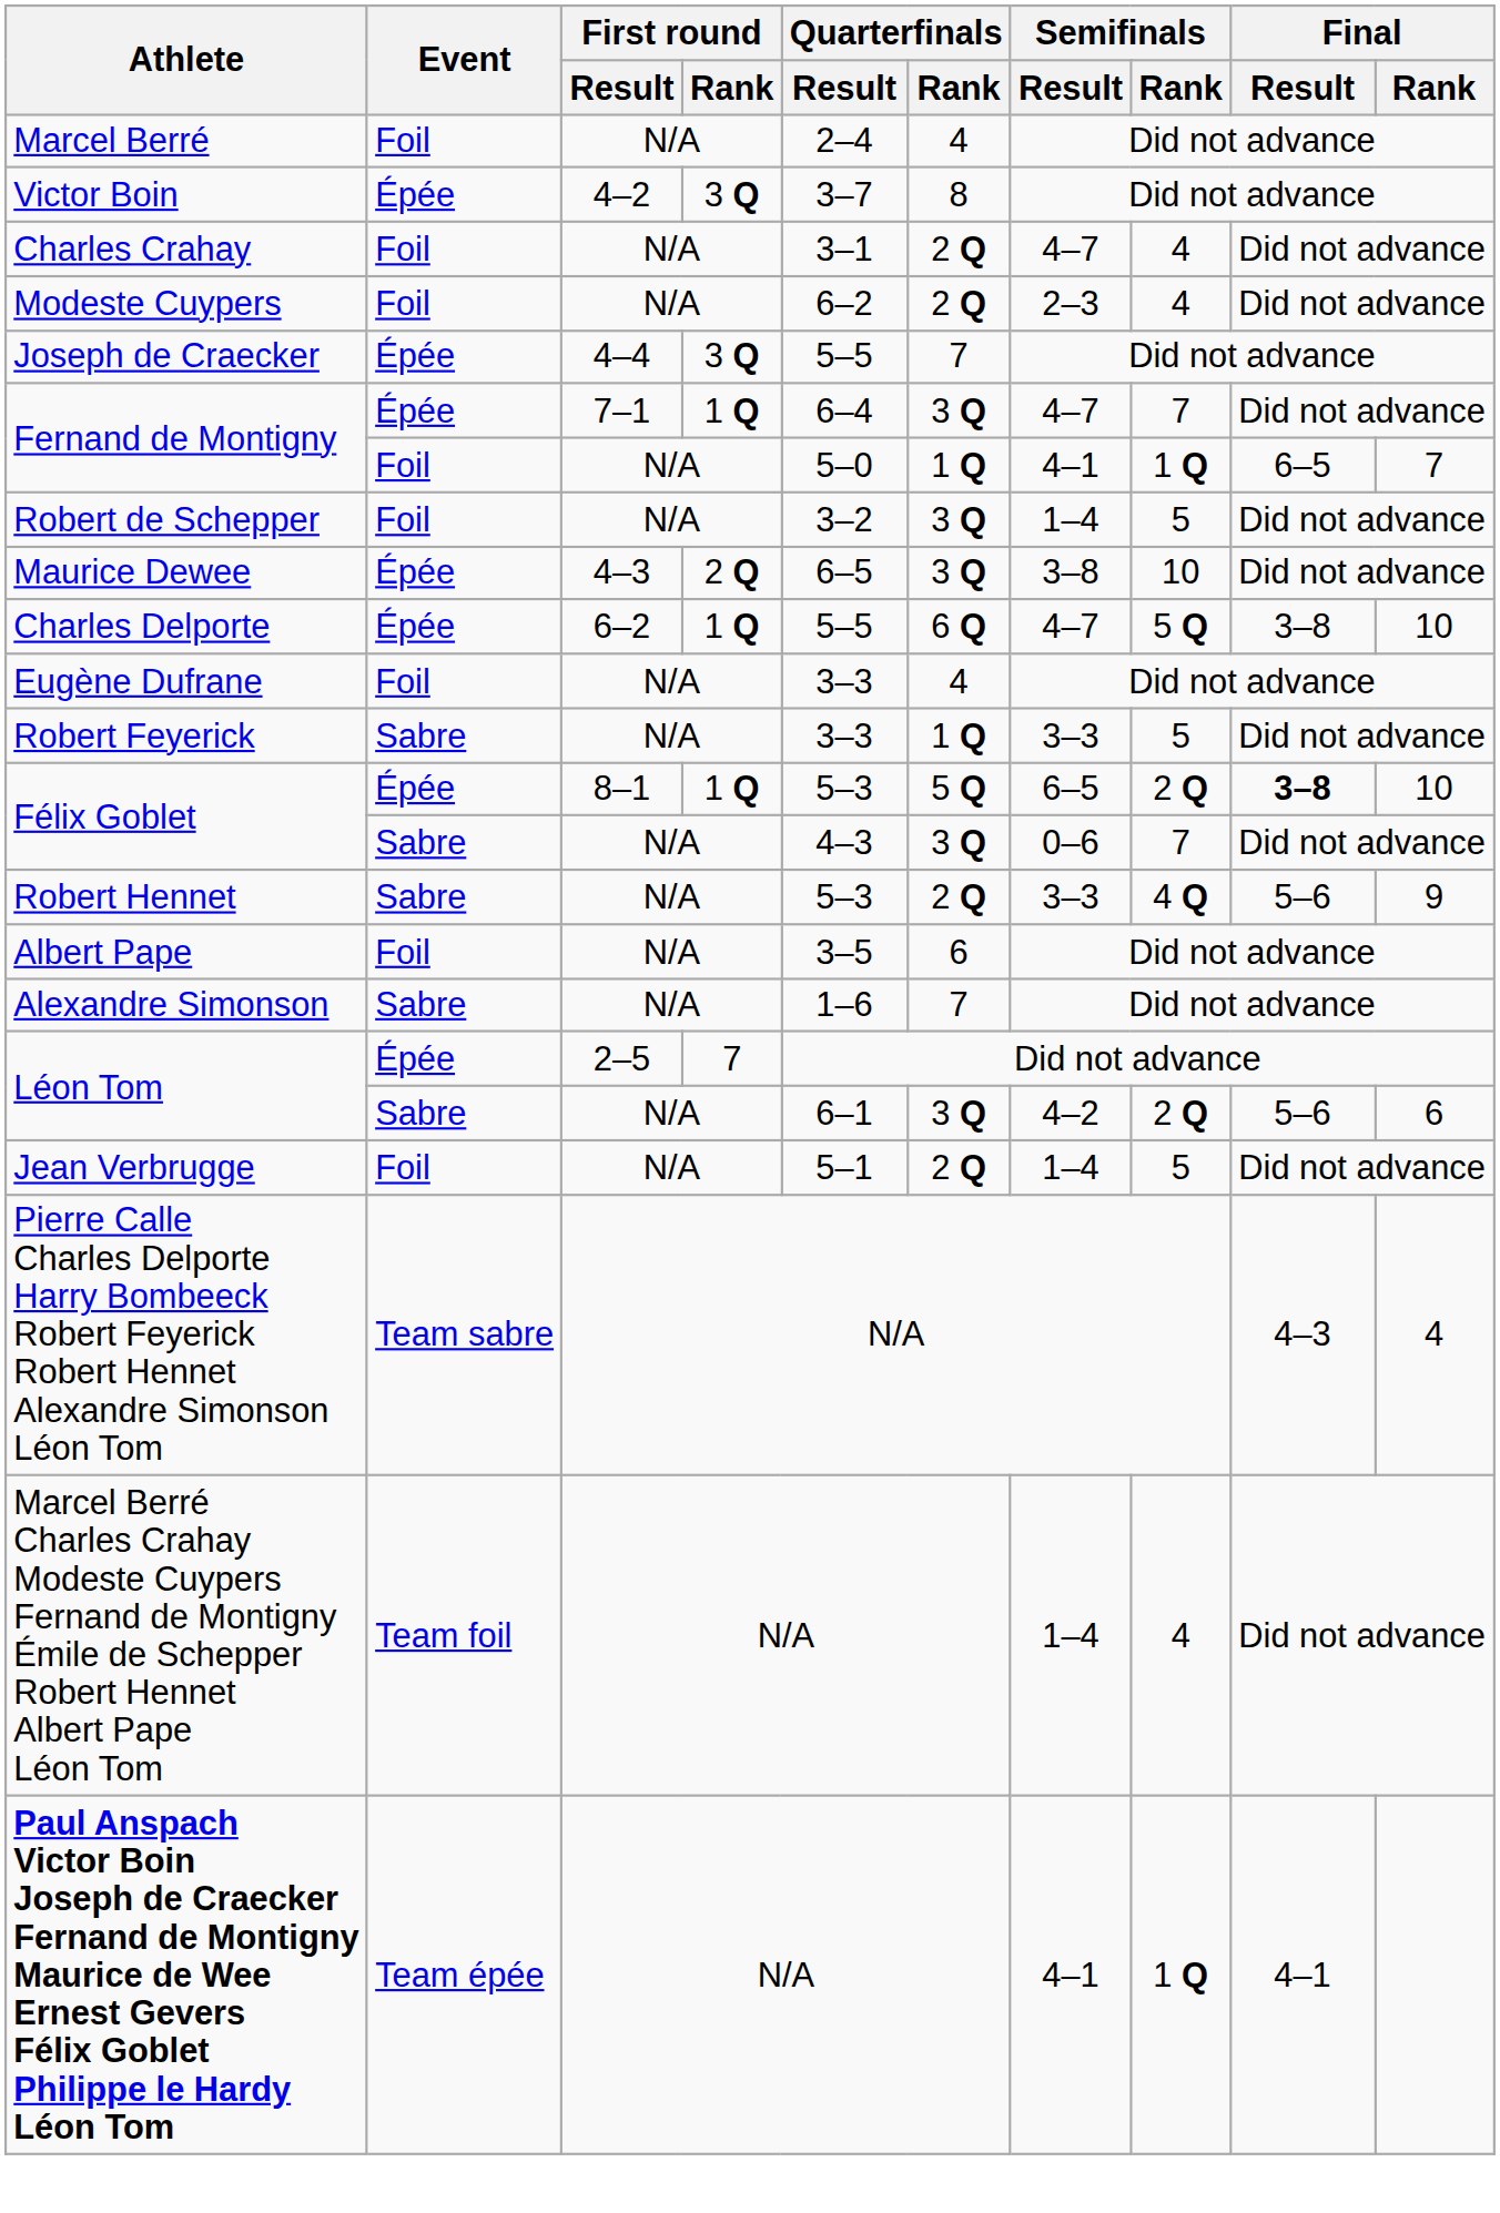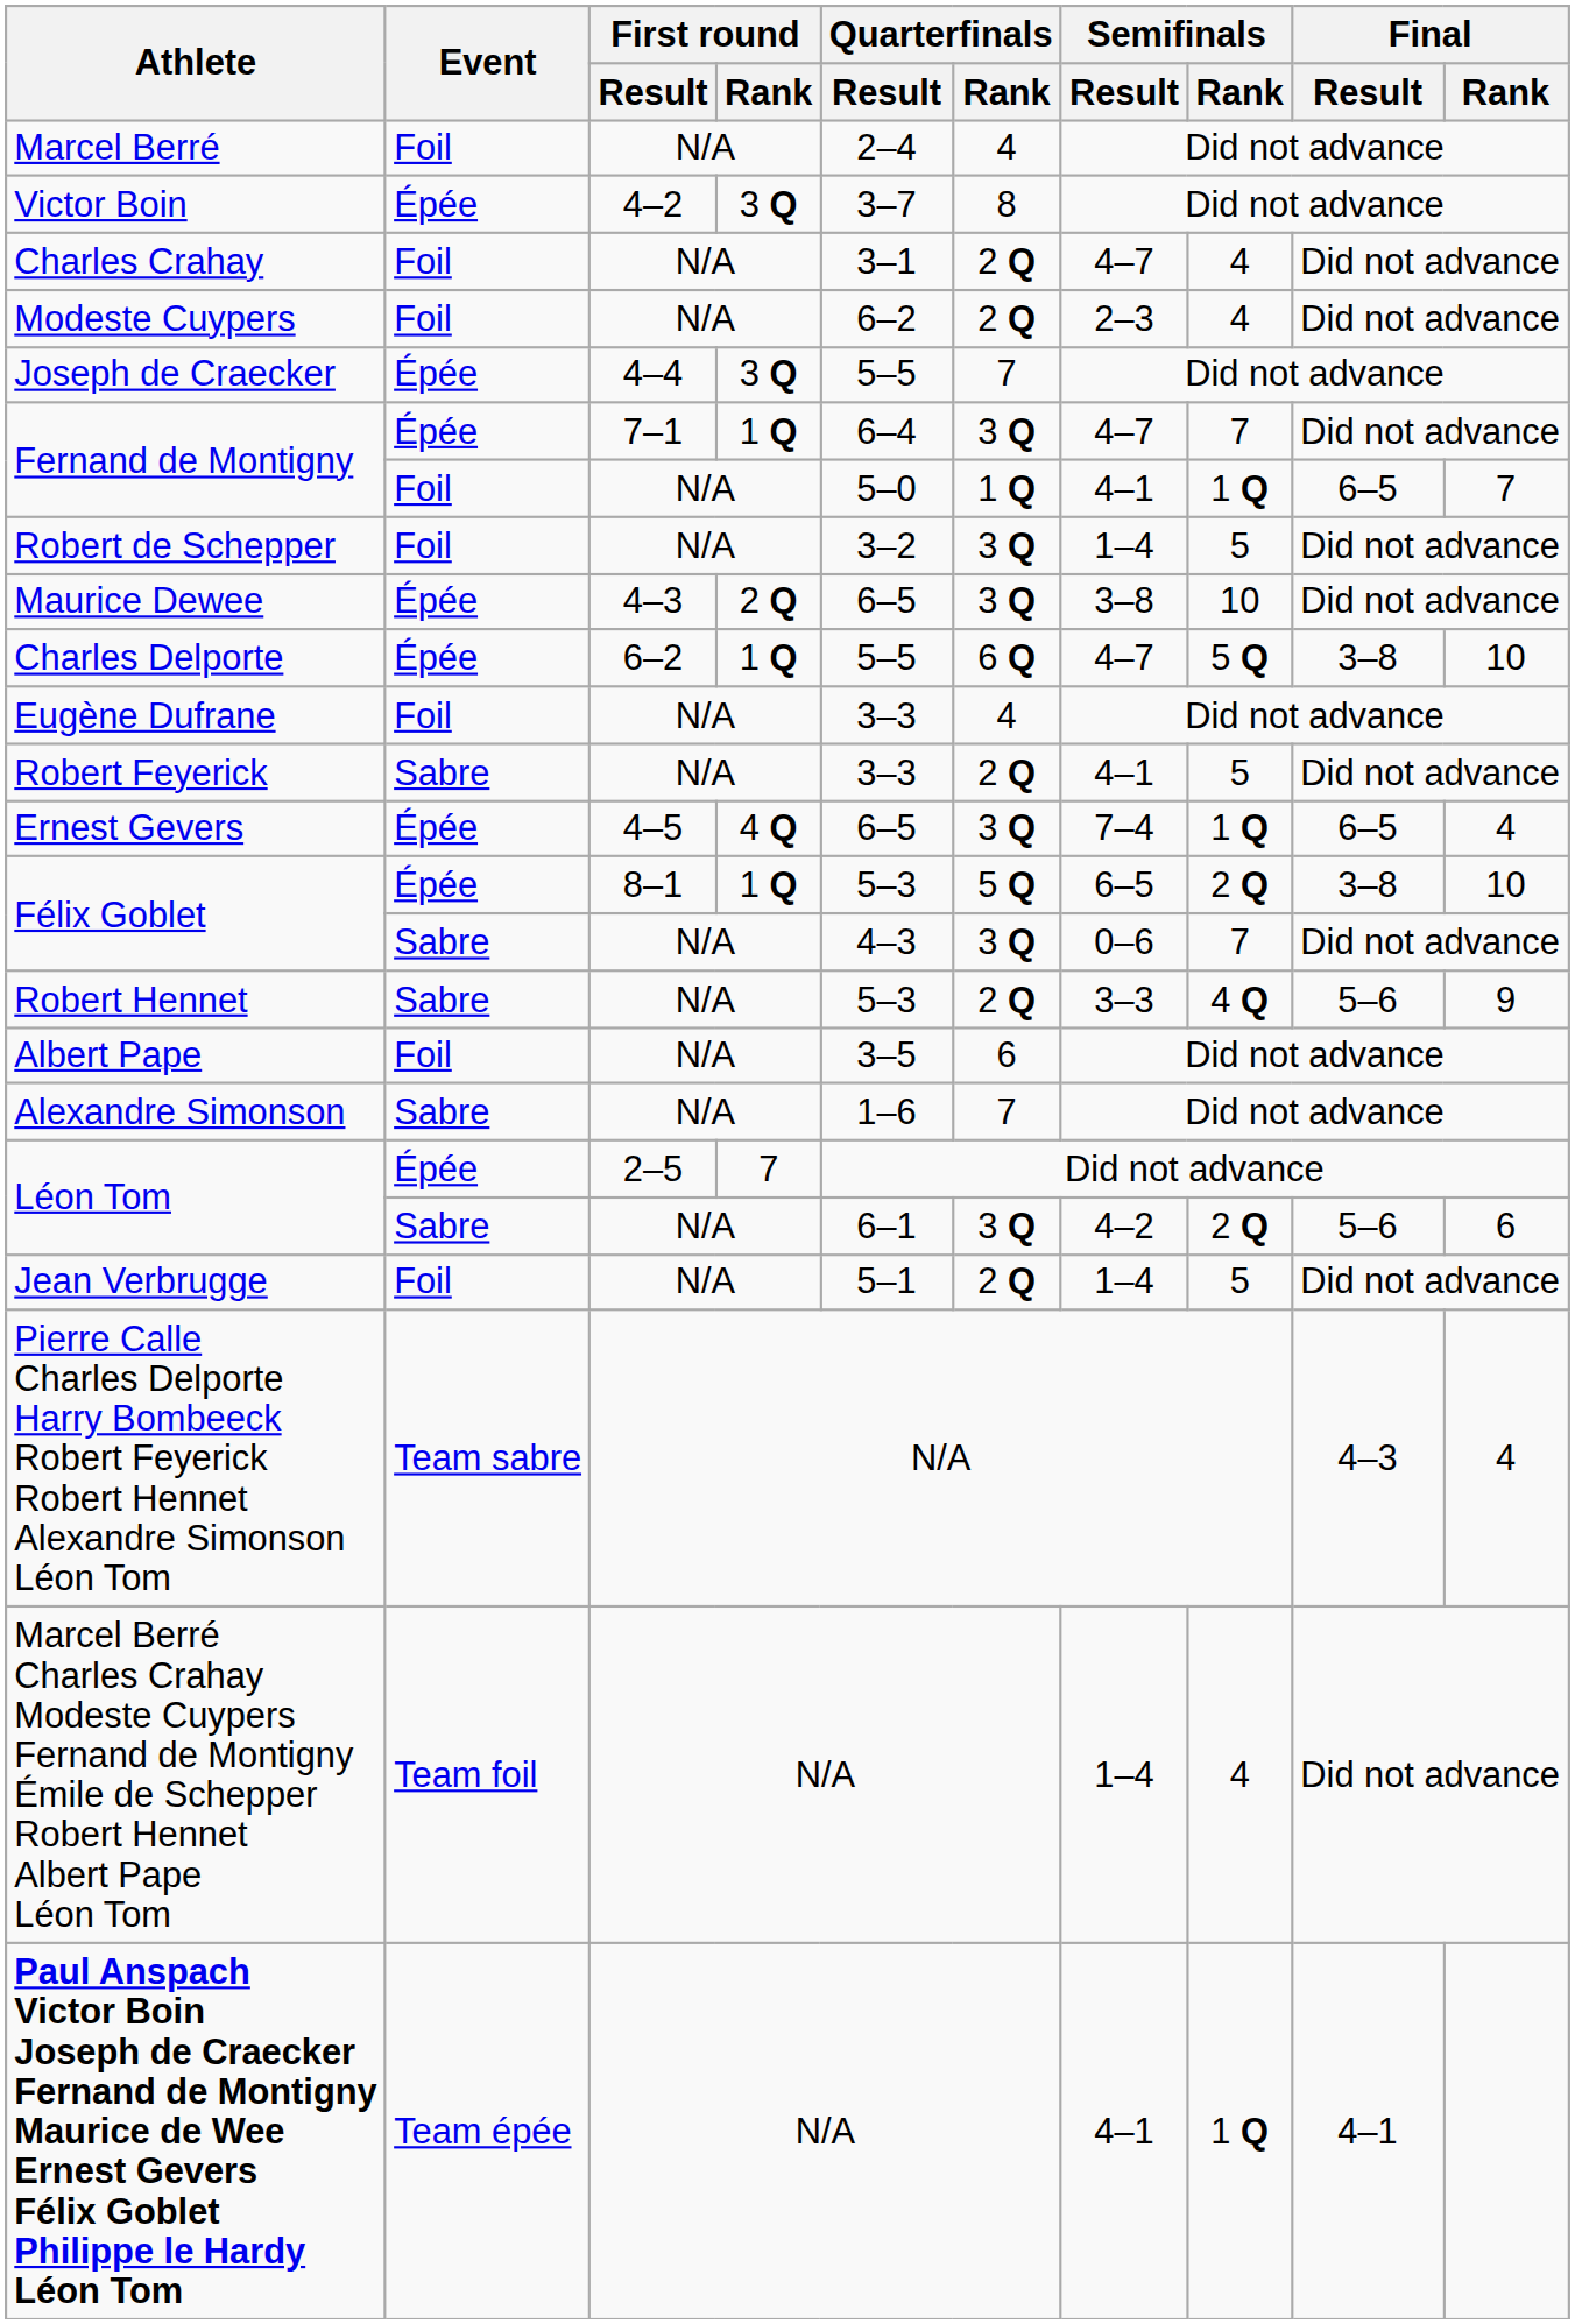 <table class=wikitable style="font-size:90%">
 <tr>
 <th rowspan=2>Athlete</th>
 <th rowspan=2>Event</th>
 <th colspan=2>First round</th>
 <th colspan=2>Quarterfinals</th>
 <th colspan=2>Semifinals</th>
 <th colspan=2>Final</th>
 </tr>
 <tr>
 <th>Result</th>
 <th>Rank</th>
 <th>Result</th>
 <th>Rank</th>
 <th>Result</th>
 <th>Rank</th>
 <th>Result</th>
 <th>Rank</th>
 </tr>
 <tr>
 <td><a href='#'>Marcel Berré</a></td>
 <td><a href='#'>Foil</a></td>
 <td align=center colspan=2>N/A</td>
 <td align=center>2–4</td>
 <td align=center>4</td>
 <td align=center colspan=4>Did not advance</td>
 </tr>
 <tr>
 <td><a href='#'>Victor Boin</a></td>
 <td><a href='#'>Épée</a></td>
 <td align=center>4–2</td>
 <td align=center>3 <strong>Q</strong></td>
 <td align=center>3–7</td>
 <td align=center>8</td>
 <td align=center colspan=4>Did not advance</td>
 </tr>
 <tr>
 <td><a href='#'>Charles Crahay</a></td>
 <td><a href='#'>Foil</a></td>
 <td align=center colspan=2>N/A</td>
 <td align=center>3–1</td>
 <td align=center>2 <strong>Q</strong></td>
 <td align=center>4–7</td>
 <td align=center>4</td>
 <td align=center colspan=2>Did not advance</td>
 </tr>
 <tr>
 <td><a href='#'>Modeste Cuypers</a></td>
 <td><a href='#'>Foil</a></td>
 <td align=center colspan=2>N/A</td>
 <td align=center>6–2</td>
 <td align=center>2 <strong>Q</strong></td>
 <td align=center>2–3</td>
 <td align=center>4</td>
 <td align=center colspan=2>Did not advance</td>
 </tr>
 <tr>
 <td><a href='#'>Joseph de Craecker</a></td>
 <td><a href='#'>Épée</a></td>
 <td align=center>4–4</td>
 <td align=center>3 <strong>Q</strong></td>
 <td align=center>5–5</td>
 <td align=center>7</td>
 <td align=center colspan=4>Did not advance</td>
 </tr>
 <tr>
 <td rowspan=2><a href='#'>Fernand de Montigny</a></td>
 <td><a href='#'>Épée</a></td>
 <td align=center>7–1</td>
 <td align=center>1 <strong>Q</strong></td>
 <td align=center>6–4</td>
 <td align=center>3 <strong>Q</strong></td>
 <td align=center>4–7</td>
 <td align=center>7</td>
 <td align=center colspan=2>Did not advance</td>
 </tr>
 <tr>
 <td><a href='#'>Foil</a></td>
 <td align=center colspan=2>N/A</td>
 <td align=center>5–0</td>
 <td align=center>1 <strong>Q</strong></td>
 <td align=center>4–1</td>
 <td align=center>1 <strong>Q</strong></td>
 <td align=center>6–5</td>
 <td align=center>7</td>
 </tr>
 <tr>
 <td><a href='#'>Robert de Schepper</a></td>
 <td><a href='#'>Foil</a></td>
 <td align=center colspan=2>N/A</td>
 <td align=center>3–2</td>
 <td align=center>3 <strong>Q</strong></td>
 <td align=center>1–4</td>
 <td align=center>5</td>
 <td align=center colspan=2>Did not advance</td>
 </tr>
 <tr>
 <td><a href='#'>Maurice Dewee</a></td>
 <td><a href='#'>Épée</a></td>
 <td align=center>4–3</td>
 <td align=center>2 <strong>Q</strong></td>
 <td align=center>6–5</td>
 <td align=center>3 <strong>Q</strong></td>
 <td align=center>3–8</td>
 <td align=center>10</td>
 <td align=center colspan=2>Did not advance</td>
 </tr>
 <tr>
 <td><a href='#'>Charles Delporte</a></td>
 <td><a href='#'>Épée</a></td>
 <td align=center>6–2</td>
 <td align=center>1 <strong>Q</strong></td>
 <td align=center>5–5</td>
 <td align=center>6 <strong>Q</strong></td>
 <td align=center>4–7</td>
 <td align=center>5 <strong>Q</strong></td>
 <td align=center>3–8</td>
 <td align=center>10</td>
 </tr>
 <tr>
 <td><a href='#'>Eugène Dufrane</a></td>
 <td><a href='#'>Foil</a></td>
 <td align=center colspan=2>N/A</td>
 <td align=center>3–3</td>
 <td align=center>4</td>
 <td align=center colspan=4>Did not advance</td>
 </tr>
 <tr>
 <td><a href='#'>Robert Feyerick</a></td>
 <td><a href='#'>Sabre</a></td>
 <td align=center colspan=2>N/A</td>
 <td align=center>3–3</td>
-<td align=center>1 <strong>Q</strong></td>
-<td align=center>3–3</td>
+<td align=center>2 <strong>Q</strong></td>
+<td align=center>4–1</td>
 <td align=center>5</td>
 <td align=center colspan=2>Did not advance</td>
+</tr>
+<tr>
+<td><a href='#'>Ernest Gevers</a></td>
+<td><a href='#'>Épée</a></td>
+<td align=center>4–5</td>
+<td align=center>4 <strong>Q</strong></td>
+<td align=center>6–5</td>
+<td align=center>3 <strong>Q</strong></td>
+<td align=center>7–4</td>
+<td align=center>1 <strong>Q</strong></td>
+<td align=center>6–5</td>
+<td align=center>4</td>
 </tr>
 <tr>
 <td rowspan=2><a href='#'>Félix Goblet</a></td>
 <td><a href='#'>Épée</a></td>
 <td align=center>8–1</td>
 <td align=center>1 <strong>Q</strong></td>
 <td align=center>5–3</td>
 <td align=center>5 <strong>Q</strong></td>
 <td align=center>6–5</td>
 <td align=center>2 <strong>Q</strong></td>
-<td align=center><strong>3–8</strong></td>
+<td align=center>3–8</td>
 <td align=center>10</td>
 </tr>
 <tr>
 <td><a href='#'>Sabre</a></td>
 <td align=center colspan=2>N/A</td>
 <td align=center>4–3</td>
 <td align=center>3 <strong>Q</strong></td>
 <td align=center>0–6</td>
 <td align=center>7</td>
 <td align=center colspan=2>Did not advance</td>
 </tr>
 <tr>
 <td><a href='#'>Robert Hennet</a></td>
 <td><a href='#'>Sabre</a></td>
 <td align=center colspan=2>N/A</td>
 <td align=center>5–3</td>
 <td align=center>2 <strong>Q</strong></td>
 <td align=center>3–3</td>
 <td align=center>4 <strong>Q</strong></td>
 <td align=center>5–6</td>
 <td align=center>9</td>
 </tr>
 <tr>
 <td><a href='#'>Albert Pape</a></td>
 <td><a href='#'>Foil</a></td>
 <td align=center colspan=2>N/A</td>
 <td align=center>3–5</td>
 <td align=center>6</td>
 <td align=center colspan=4>Did not advance</td>
 </tr>
 <tr>
 <td><a href='#'>Alexandre Simonson</a></td>
 <td><a href='#'>Sabre</a></td>
 <td align=center colspan=2>N/A</td>
 <td align=center>1–6</td>
 <td align=center>7</td>
 <td align=center colspan=4>Did not advance</td>
 </tr>
 <tr>
 <td rowspan=2><a href='#'>Léon Tom</a></td>
 <td><a href='#'>Épée</a></td>
 <td align=center>2–5</td>
 <td align=center>7</td>
 <td align=center colspan=6>Did not advance</td>
 </tr>
 <tr>
 <td><a href='#'>Sabre</a></td>
 <td align=center colspan=2>N/A</td>
 <td align=center>6–1</td>
 <td align=center>3 <strong>Q</strong></td>
 <td align=center>4–2</td>
 <td align=center>2 <strong>Q</strong></td>
 <td align=center>5–6</td>
 <td align=center>6</td>
 </tr>
 <tr>
 <td><a href='#'>Jean Verbrugge</a></td>
 <td><a href='#'>Foil</a></td>
 <td align=center colspan=2>N/A</td>
 <td align=center>5–1</td>
 <td align=center>2 <strong>Q</strong></td>
 <td align=center>1–4</td>
 <td align=center>5</td>
 <td align=center colspan=2>Did not advance</td>
 </tr>
 <tr>
 <td><a href='#'>Pierre Calle</a> <br> Charles Delporte <br> <a href='#'>Harry Bombeeck</a> <br> Robert Feyerick <br> Robert Hennet <br> Alexandre Simonson <br> Léon Tom</td>
 <td><a href='#'>Team sabre</a></td>
 <td align=center colspan=6>N/A</td>
 <td align=center>4–3</td>
 <td align=center>4</td>
 </tr>
 <tr>
 <td>Marcel Berré <br> Charles Crahay <br> Modeste Cuypers <br> Fernand de Montigny <br> Émile de Schepper <br> Robert Hennet <br> Albert Pape <br> Léon Tom</td>
 <td><a href='#'>Team foil</a></td>
 <td align=center colspan=4>N/A</td>
 <td align=center>1–4</td>
 <td align=center>4</td>
 <td align=center colspan=2>Did not advance</td>
 </tr>
 <tr>
 <td><strong><a href='#'>Paul Anspach</a> <br> Victor Boin <br> Joseph de Craecker <br> Fernand de Montigny <br> Maurice de Wee <br> Ernest Gevers <br> Félix Goblet <br> <a href='#'>Philippe le Hardy</a> <br> Léon Tom</strong></td>
 <td><a href='#'>Team épée</a></td>
 <td align=center colspan=4>N/A</td>
 <td align=center>4–1</td>
 <td align=center>1 <strong>Q</strong></td>
 <td align=center>4–1</td>
 <td align=center></td>
 </tr>
 </table>
